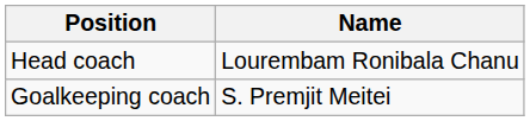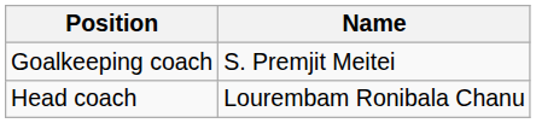 <table class="wikitable">
 <tr>
 <th>Position</th>
 <th>Name</th>
 </tr>
 <tr>
+<td>Goalkeeping coach</td>
+<td> S. Premjit Meitei</td>
+</tr>
+<tr>
 <td>Head coach</td>
 <td> Lourembam Ronibala Chanu</td>
 </tr>
-<tr>
-<td>Goalkeeping coach</td>
-<td> S. Premjit Meitei</td>
-</tr>
 </table>
